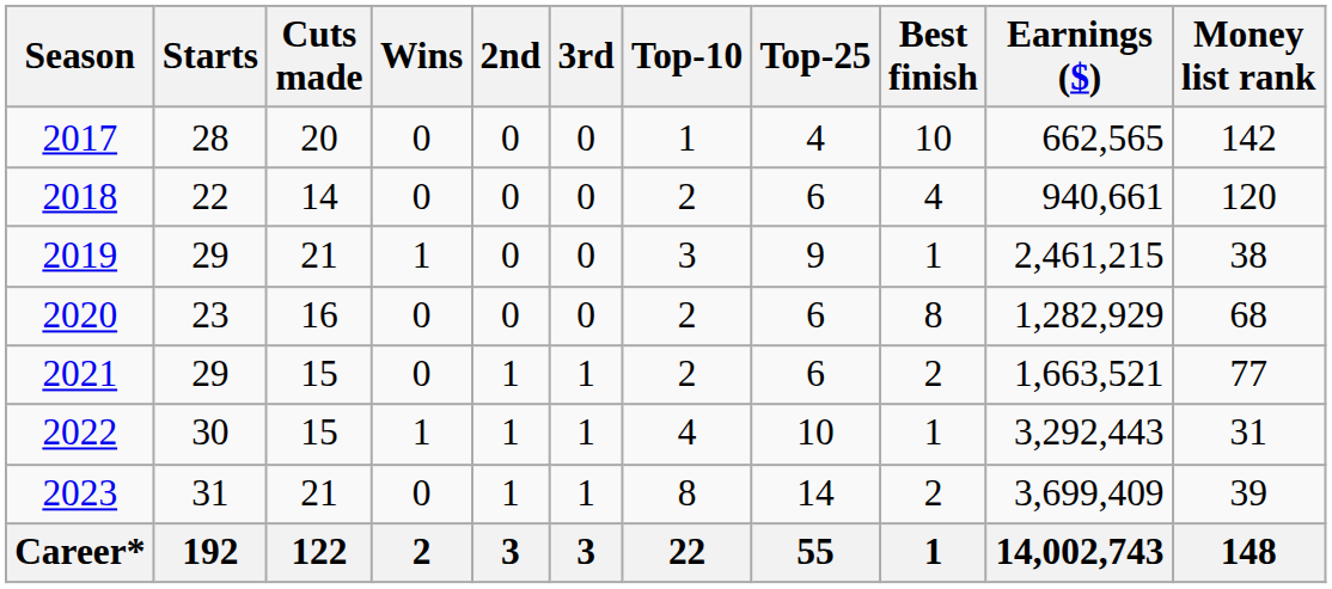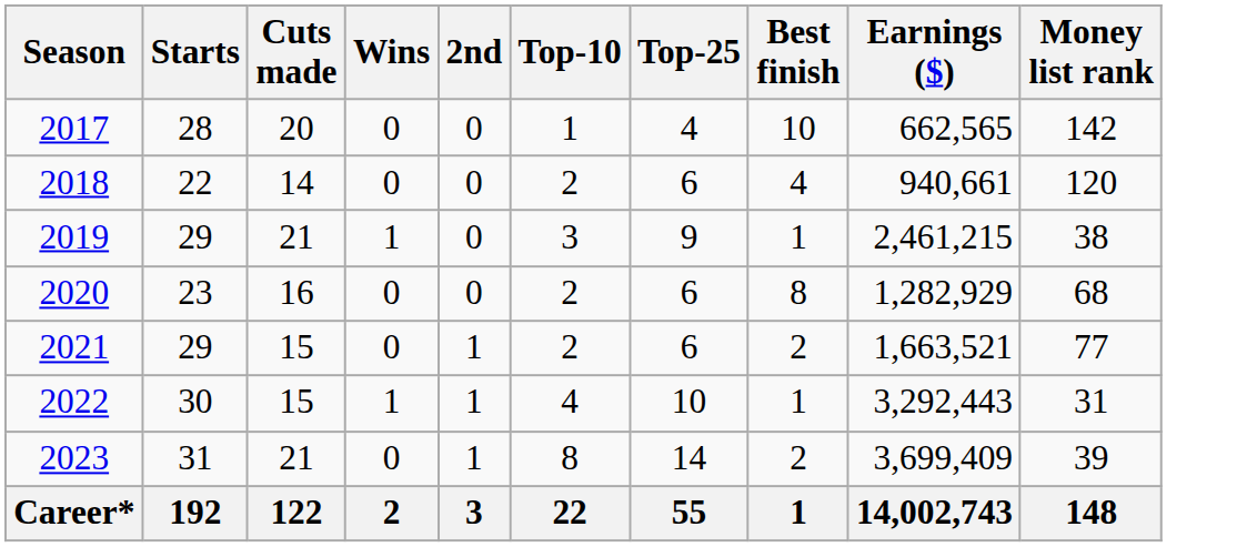 <table class="wikitable" style="text-align:center">
 <tr>
 <th>Season</th>
 <th>Starts</th>
 <th>Cuts<br>made</th>
 <th>Wins</th>
 <th>2nd</th>
-<th>3rd</th>
 <th>Top-10</th>
 <th>Top-25</th>
 <th>Best<br>finish</th>
 <th>Earnings<br>(<a href='#'>$</a>)</th>
 <th>Money<br>list rank</th>
 </tr>
 <tr>
 <td><a href='#'>2017</a></td>
 <td>28</td>
 <td>20</td>
-<td>0</td>
 <td>0</td>
 <td>0</td>
 <td>1</td>
 <td>4</td>
 <td>10</td>
 <td style="text-align:right;">662,565</td>
 <td>142</td>
 </tr>
 <tr>
 <td><a href='#'>2018</a></td>
 <td>22</td>
 <td>14</td>
 <td>0</td>
 <td>0</td>
-<td>0</td>
 <td>2</td>
 <td>6</td>
 <td>4</td>
 <td style="text-align:right;">940,661</td>
 <td>120</td>
 </tr>
 <tr>
 <td><a href='#'>2019</a></td>
 <td>29</td>
 <td>21</td>
 <td>1</td>
 <td>0</td>
-<td>0</td>
 <td>3</td>
 <td>9</td>
 <td>1</td>
 <td style="text-align:right;">2,461,215</td>
 <td>38</td>
 </tr>
 <tr>
 <td><a href='#'>2020</a></td>
 <td>23</td>
 <td>16</td>
-<td>0</td>
 <td>0</td>
 <td>0</td>
 <td>2</td>
 <td>6</td>
 <td>8</td>
 <td style="text-align:right;">1,282,929</td>
 <td>68</td>
 </tr>
 <tr>
 <td><a href='#'>2021</a></td>
 <td>29</td>
 <td>15</td>
 <td>0</td>
 <td>1</td>
-<td>1</td>
 <td>2</td>
 <td>6</td>
 <td>2</td>
 <td style="text-align:right;">1,663,521</td>
 <td>77</td>
 </tr>
 <tr>
 <td><a href='#'>2022</a></td>
 <td>30</td>
 <td>15</td>
-<td>1</td>
 <td>1</td>
 <td>1</td>
 <td>4</td>
 <td>10</td>
 <td>1</td>
 <td style="text-align:right;">3,292,443</td>
 <td>31</td>
 </tr>
 <tr>
 <td><a href='#'>2023</a></td>
 <td>31</td>
 <td>21</td>
 <td>0</td>
 <td>1</td>
-<td>1</td>
 <td>8</td>
 <td>14</td>
 <td>2</td>
 <td style="text-align:right;">3,699,409</td>
 <td>39</td>
 </tr>
 <tr>
 <th>Career*</th>
 <th>192</th>
 <th>122</th>
 <th>2</th>
 <th>3</th>
-<th>3</th>
 <th>22</th>
 <th>55</th>
 <th>1</th>
 <th style="text-align:right;">14,002,743</th>
 <th>148</th>
 </tr>
 </table>
